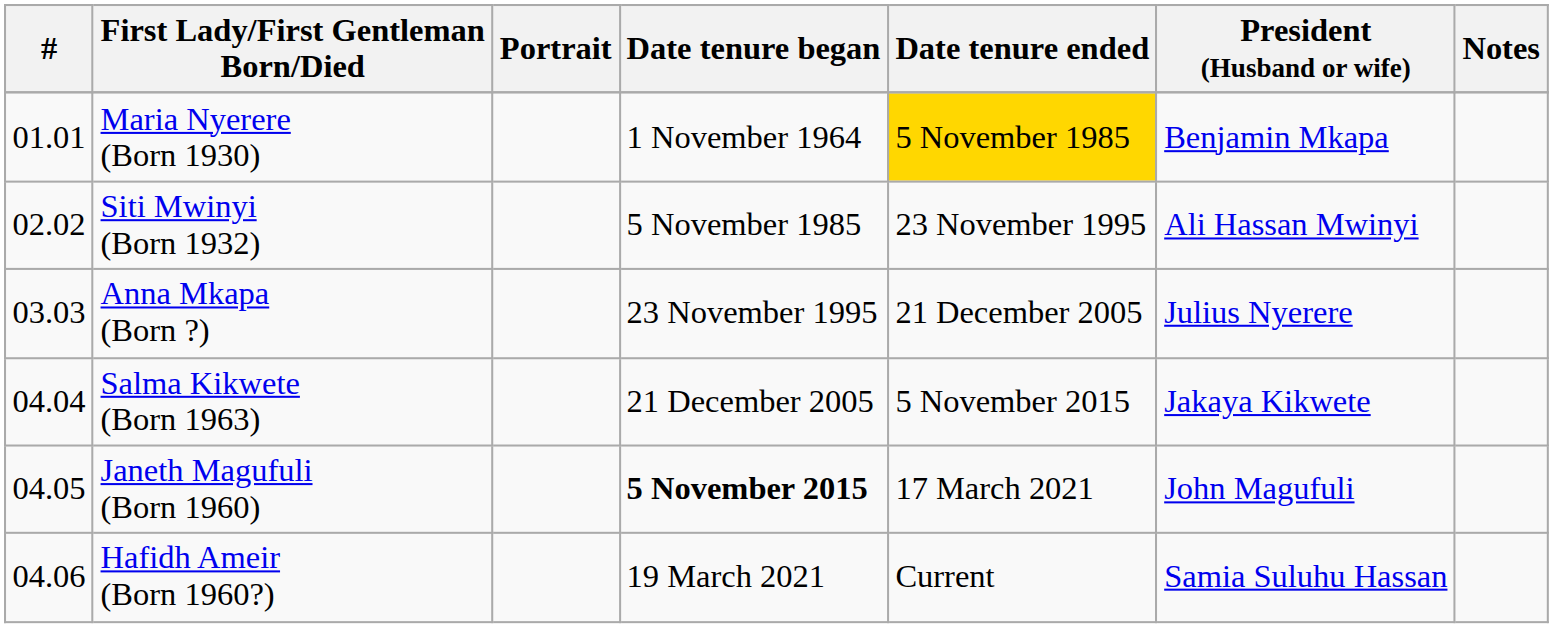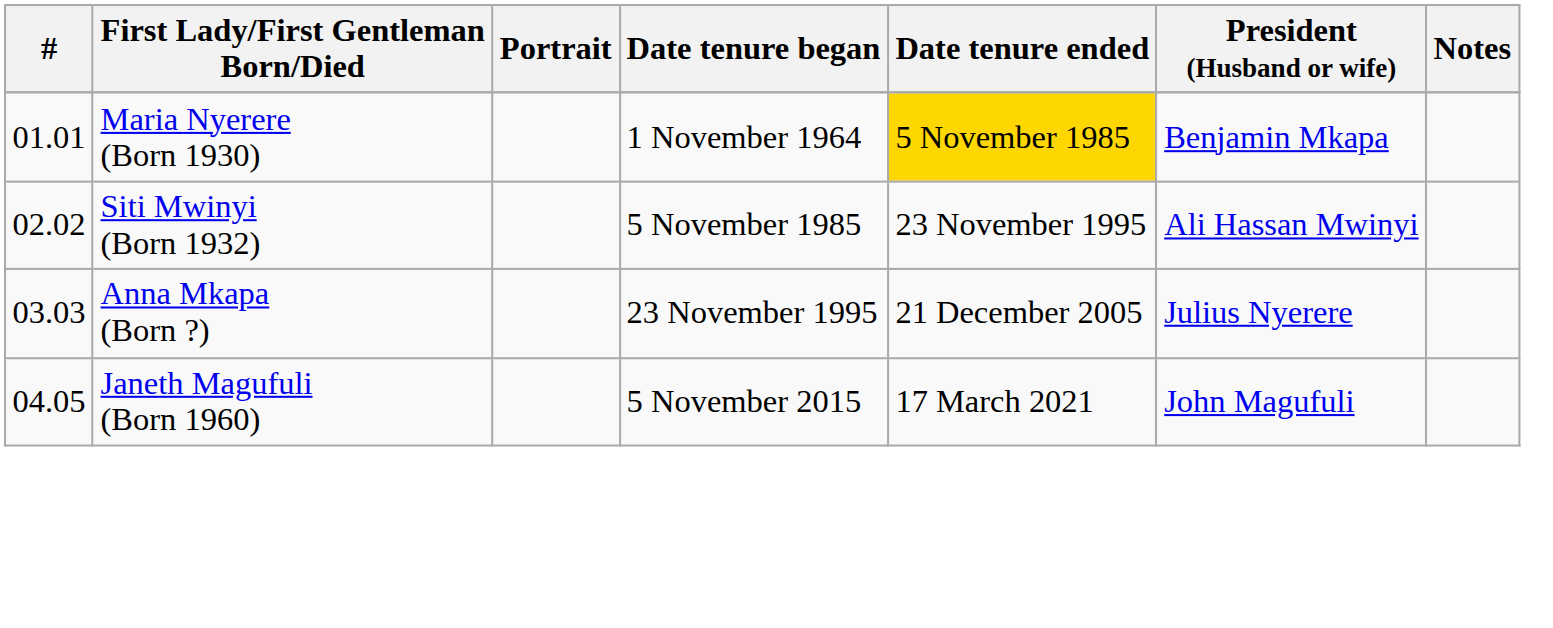 <table class="sortable wikitable">
 <tr>
 <th align="center">#<br></th>
 <th align="center">First Lady/First Gentleman<br>Born/Died</th>
 <th align="center">Portrait<br></th>
 <th align="center" class="unsortable">Date tenure began</th>
 <th align="center" class="unsortable">Date tenure ended</th>
 <th align="center">President <br><small>(Husband or wife)</small></th>
 <th align="center">Notes<br></th>
 </tr>
 <tr style="text-align: left; background:#FFFFFF">
 </tr>
 <tr>
 <td><span>01.0</span>1</td>
 <td><a href='#'>Maria Nyerere</a> <br> (Born 1930)</td>
 <td></td>
 <td>1 November 1964</td>
 <td style="background: gold;">5 November 1985</td>
 <td><a href='#'>Benjamin Mkapa</a></td>
 <td></td>
 </tr>
 <tr>
 <td><span>02.0</span>2</td>
 <td><a href='#'>Siti Mwinyi</a> <br> (Born 1932)</td>
 <td></td>
 <td>5 November 1985</td>
 <td>23 November 1995</td>
 <td><a href='#'>Ali Hassan Mwinyi</a></td>
 <td></td>
 </tr>
 <tr>
 <td><span>03.0</span>3</td>
 <td><a href='#'>Anna Mkapa</a> <br> (Born ?)</td>
 <td></td>
 <td>23 November 1995</td>
 <td>21 December 2005</td>
 <td><a href='#'>Julius Nyerere</a></td>
 <td></td>
 </tr>
 <tr>
-<td><span>04.0</span>4</td>
-<td><a href='#'>Salma Kikwete</a> <br> (Born 1963)</td>
-<td></td>
-<td>21 December 2005</td>
-<td>5 November 2015</td>
-<td><a href='#'>Jakaya Kikwete</a></td>
-<td></td>
-</tr>
-<tr>
 <td><span>04.0</span>5</td>
 <td><a href='#'>Janeth Magufuli</a> <br> (Born 1960)</td>
 <td></td>
-<td><strong>5 November 2015</strong></td>
+<td>5 November 2015</td>
 <td>17 March 2021</td>
 <td><a href='#'>John Magufuli</a></td>
 <td></td>
 </tr>
-<tr>
-<td><span>04.0</span>6</td>
-<td><a href='#'>Hafidh Ameir</a> <br> (Born 1960?)</td>
-<td></td>
-<td>19 March 2021</td>
-<td>Current</td>
-<td><a href='#'>Samia Suluhu Hassan</a></td>
-<td></td>
-</tr>
 </table>
